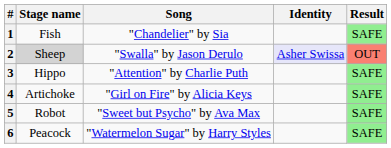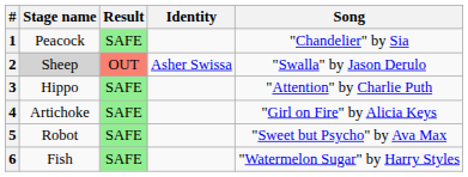 <table class="wikitable plainrowheaders" style="text-align: center;">
 <tr>
 <th>#</th>
 <th>Stage name</th>
+<th>Result</th>
+<th>Identity</th>
 <th>Song</th>
-<th>Identity</th>
-<th>Result</th>
 </tr>
 <tr>
 <th>1</th>
-<td>Fish</td>
+<td>Peacock</td>
+<td bgcolor="lightgreen">SAFE</td>
+<td></td>
 <td>"<a href='#'>Chandelier</a>" by <a href='#'>Sia</a></td>
-<td></td>
-<td bgcolor="lightgreen">SAFE</td>
 </tr>
 <tr>
 <th>2</th>
 <td style="background: lightgrey;">Sheep</td>
+<td bgcolor="salmon">OUT</td>
+<td><a href='#'>Asher Swissa</a></td>
 <td>"<a href='#'>Swalla</a>" by <a href='#'>Jason Derulo</a></td>
-<td style="background: lavender;"><a href='#'>Asher Swissa</a></td>
-<td bgcolor="salmon">OUT</td>
 </tr>
 <tr>
 <th>3</th>
 <td>Hippo</td>
+<td bgcolor="lightgreen">SAFE</td>
+<td></td>
 <td>"<a href='#'>Attention</a>" by <a href='#'>Charlie Puth</a></td>
-<td></td>
-<td bgcolor="lightgreen">SAFE</td>
 </tr>
 <tr>
 <th>4</th>
 <td>Artichoke</td>
+<td bgcolor="lightgreen">SAFE</td>
+<td></td>
 <td>"<a href='#'>Girl on Fire</a>" by <a href='#'>Alicia Keys</a></td>
-<td></td>
-<td bgcolor="lightgreen">SAFE</td>
 </tr>
 <tr>
 <th>5</th>
 <td>Robot</td>
+<td bgcolor="lightgreen">SAFE</td>
+<td></td>
 <td>"<a href='#'>Sweet but Psycho</a>" by <a href='#'>Ava Max</a></td>
-<td></td>
-<td bgcolor="lightgreen">SAFE</td>
 </tr>
 <tr>
 <th>6</th>
-<td>Peacock</td>
+<td>Fish</td>
+<td bgcolor="lightgreen">SAFE</td>
+<td></td>
 <td>"<a href='#'>Watermelon Sugar</a>" by <a href='#'>Harry Styles</a></td>
-<td></td>
-<td bgcolor="lightgreen">SAFE</td>
 </tr>
 </table>
